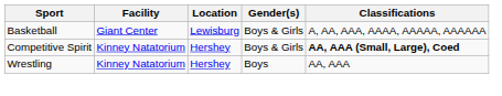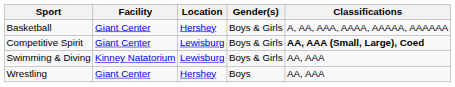 <table class="wikitable">
 <tr>
 <th>Sport</th>
 <th>Facility</th>
 <th>Location</th>
 <th>Gender(s)</th>
 <th>Classifications</th>
 </tr>
 <tr>
 <td>Basketball</td>
 <td><a href='#'>Giant Center</a></td>
-<td><a href='#'>Lewisburg</a></td>
+<td><a href='#'>Hershey</a></td>
 <td>Boys & Girls</td>
 <td>A, AA, AAA, AAAA, AAAAA, AAAAAA</td>
 </tr>
 <tr>
 <td>Competitive Spirit</td>
-<td><a href='#'>Kinney Natatorium</a></td>
-<td><a href='#'>Hershey</a></td>
+<td><a href='#'>Giant Center</a></td>
+<td><a href='#'>Lewisburg</a></td>
 <td>Boys & Girls</td>
 <td><strong>AA, AAA (Small, Large), Coed</strong></td>
 </tr>
 <tr>
+<td>Swimming & Diving</td>
+<td><a href='#'>Kinney Natatorium</a></td>
+<td><a href='#'>Lewisburg</a></td>
+<td>Boys & Girls</td>
+<td>AA, AAA</td>
+</tr>
+<tr>
 <td>Wrestling</td>
-<td><a href='#'>Kinney Natatorium</a></td>
+<td><a href='#'>Giant Center</a></td>
 <td><a href='#'>Hershey</a></td>
 <td>Boys</td>
 <td>AA, AAA</td>
 </tr>
 </table>
